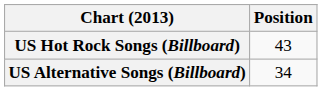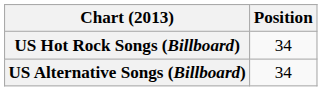 <table class="wikitable plainrowheaders sortable">
 <tr>
 <th>Chart (2013)</th>
 <th>Position</th>
 </tr>
 <tr>
 <th scope="row">US Hot Rock Songs (<em>Billboard</em>)</th>
-<td style="text-align:center;">43</td>
+<td style="text-align:center;">34</td>
 </tr>
 <tr>
 <th scope="row">US Alternative Songs (<em>Billboard</em>)</th>
 <td style="text-align:center;">34</td>
 </tr>
 </table>
